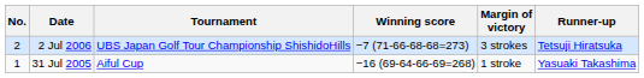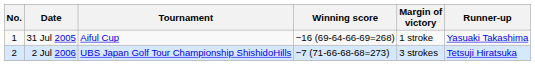 <table class="wikitable" style="font-size:95%;">
 <tr>
 <th>No.</th>
 <th>Date</th>
 <th>Tournament</th>
 <th>Winning score</th>
 <th>Margin of<br>victory</th>
 <th>Runner-up</th>
 </tr>
+<tr>
+<td align=center>1</td>
+<td align=right>31 Jul <a href='#'>2005</a></td>
+<td><a href='#'>Aiful Cup</a></td>
+<td>−16 (69-64-66-69=268)</td>
+<td>1 stroke</td>
+<td> <a href='#'>Yasuaki Takashima</a></td>
+</tr>
 <tr style="background:#D6E8FF;">
 <td align=center>2</td>
 <td align=right>2 Jul <a href='#'>2006</a></td>
 <td><a href='#'>UBS Japan Golf Tour Championship ShishidoHills</a></td>
 <td>−7 (71-66-68-68=273)</td>
 <td>3 strokes</td>
 <td> <a href='#'>Tetsuji Hiratsuka</a></td>
 </tr>
-<tr>
-<td align=center>1</td>
-<td align=right>31 Jul <a href='#'>2005</a></td>
-<td><a href='#'>Aiful Cup</a></td>
-<td>−16 (69-64-66-69=268)</td>
-<td>1 stroke</td>
-<td> <a href='#'>Yasuaki Takashima</a></td>
-</tr>
 </table>
